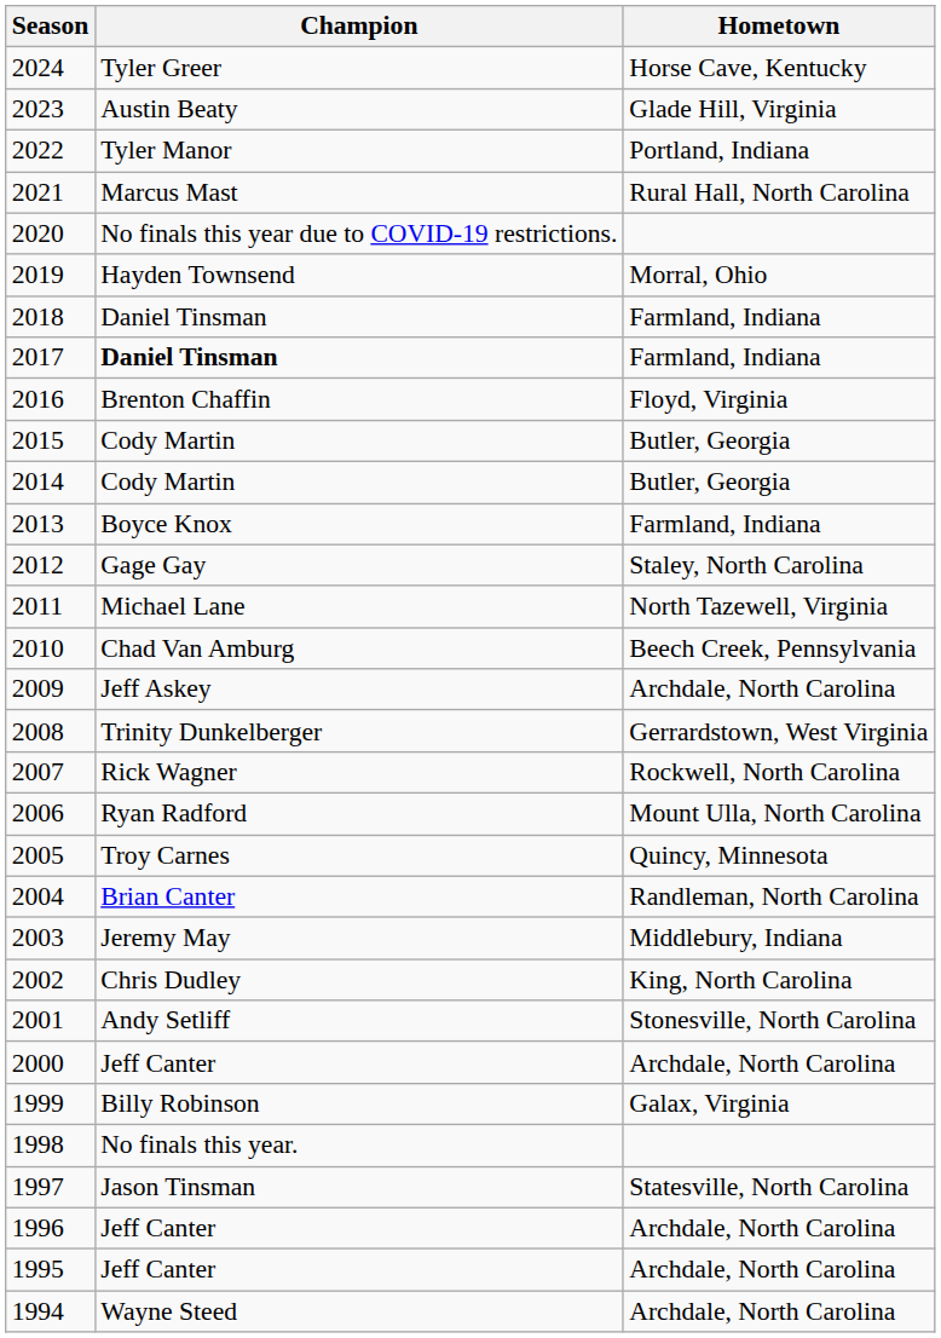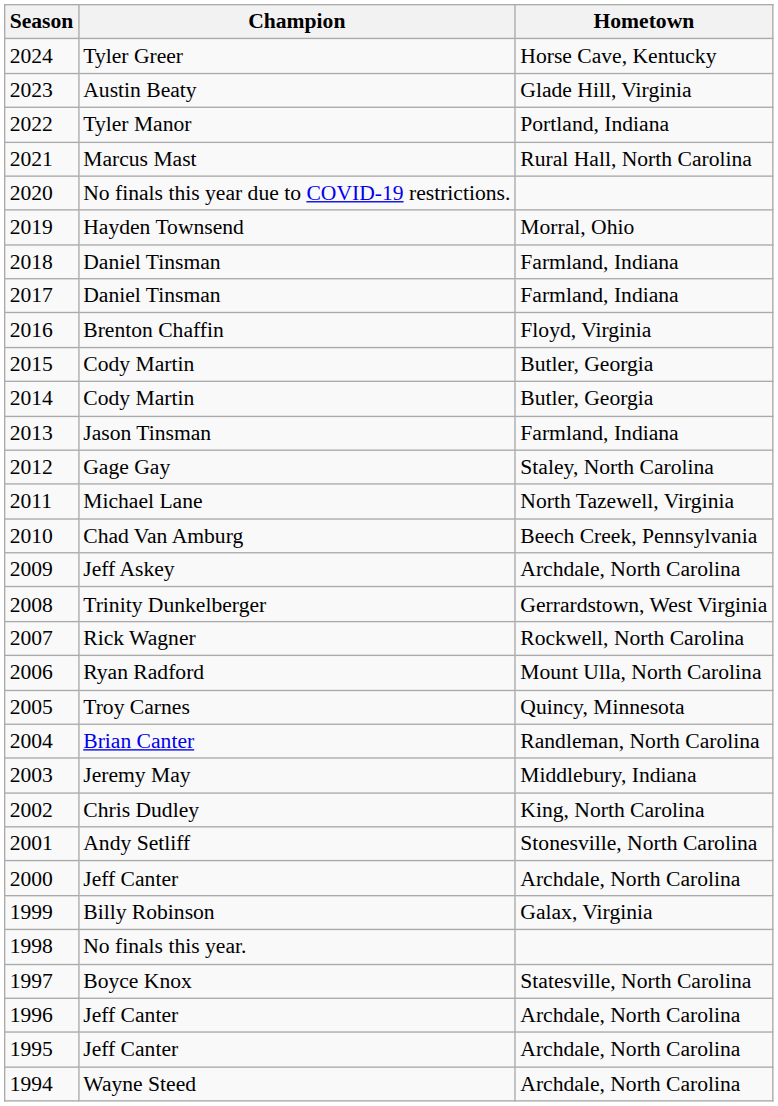 <table class="wikitable">
 <tr>
 <th>Season</th>
 <th>Champion</th>
 <th>Hometown</th>
 </tr>
 <tr>
 <td>2024</td>
 <td>Tyler Greer</td>
 <td>Horse Cave, Kentucky</td>
 </tr>
 <tr>
 <td>2023</td>
 <td>Austin Beaty</td>
 <td>Glade Hill, Virginia</td>
 </tr>
 <tr>
 <td>2022</td>
 <td>Tyler Manor</td>
 <td>Portland, Indiana</td>
 </tr>
 <tr>
 <td>2021</td>
 <td>Marcus Mast</td>
 <td>Rural Hall, North Carolina</td>
 </tr>
 <tr>
 <td>2020</td>
 <td>No finals this year due to <a href='#'>COVID-19</a> restrictions.</td>
 <td></td>
 </tr>
 <tr>
 <td>2019</td>
 <td>Hayden Townsend</td>
 <td>Morral, Ohio</td>
 </tr>
 <tr>
 <td>2018</td>
 <td>Daniel Tinsman</td>
 <td>Farmland, Indiana</td>
 </tr>
 <tr>
 <td>2017</td>
-<td><strong>Daniel Tinsman</strong></td>
+<td>Daniel Tinsman</td>
 <td>Farmland, Indiana</td>
 </tr>
 <tr>
 <td>2016</td>
 <td>Brenton Chaffin</td>
 <td>Floyd, Virginia</td>
 </tr>
 <tr>
 <td>2015</td>
 <td>Cody Martin</td>
 <td>Butler, Georgia</td>
 </tr>
 <tr>
 <td>2014</td>
 <td>Cody Martin</td>
 <td>Butler, Georgia</td>
 </tr>
 <tr>
 <td>2013</td>
-<td>Boyce Knox</td>
+<td>Jason Tinsman</td>
 <td>Farmland, Indiana</td>
 </tr>
 <tr>
 <td>2012</td>
 <td>Gage Gay</td>
 <td>Staley, North Carolina</td>
 </tr>
 <tr>
 <td>2011</td>
 <td>Michael Lane</td>
 <td>North Tazewell, Virginia</td>
 </tr>
 <tr>
 <td>2010</td>
 <td>Chad Van Amburg</td>
 <td>Beech Creek, Pennsylvania</td>
 </tr>
 <tr>
 <td>2009</td>
 <td>Jeff Askey</td>
 <td>Archdale, North Carolina</td>
 </tr>
 <tr>
 <td>2008</td>
 <td>Trinity Dunkelberger</td>
 <td>Gerrardstown, West Virginia</td>
 </tr>
 <tr>
 <td>2007</td>
 <td>Rick Wagner</td>
 <td>Rockwell, North Carolina</td>
 </tr>
 <tr>
 <td>2006</td>
 <td>Ryan Radford</td>
 <td>Mount Ulla, North Carolina</td>
 </tr>
 <tr>
 <td>2005</td>
 <td>Troy Carnes</td>
 <td>Quincy, Minnesota</td>
 </tr>
 <tr>
 <td>2004</td>
 <td><a href='#'>Brian Canter</a></td>
 <td>Randleman, North Carolina</td>
 </tr>
 <tr>
 <td>2003</td>
 <td>Jeremy May</td>
 <td>Middlebury, Indiana</td>
 </tr>
 <tr>
 <td>2002</td>
 <td>Chris Dudley</td>
 <td>King, North Carolina</td>
 </tr>
 <tr>
 <td>2001</td>
 <td>Andy Setliff</td>
 <td>Stonesville, North Carolina</td>
 </tr>
 <tr>
 <td>2000</td>
 <td>Jeff Canter</td>
 <td>Archdale, North Carolina</td>
 </tr>
 <tr>
 <td>1999</td>
 <td>Billy Robinson</td>
 <td>Galax, Virginia</td>
 </tr>
 <tr>
 <td>1998</td>
 <td>No finals this year.</td>
 <td></td>
 </tr>
 <tr>
 <td>1997</td>
-<td>Jason Tinsman</td>
+<td>Boyce Knox</td>
 <td>Statesville, North Carolina</td>
 </tr>
 <tr>
 <td>1996</td>
 <td>Jeff Canter</td>
 <td>Archdale, North Carolina</td>
 </tr>
 <tr>
 <td>1995</td>
 <td>Jeff Canter</td>
 <td>Archdale, North Carolina</td>
 </tr>
 <tr>
 <td>1994</td>
 <td>Wayne Steed</td>
 <td>Archdale, North Carolina</td>
 </tr>
 </table>
